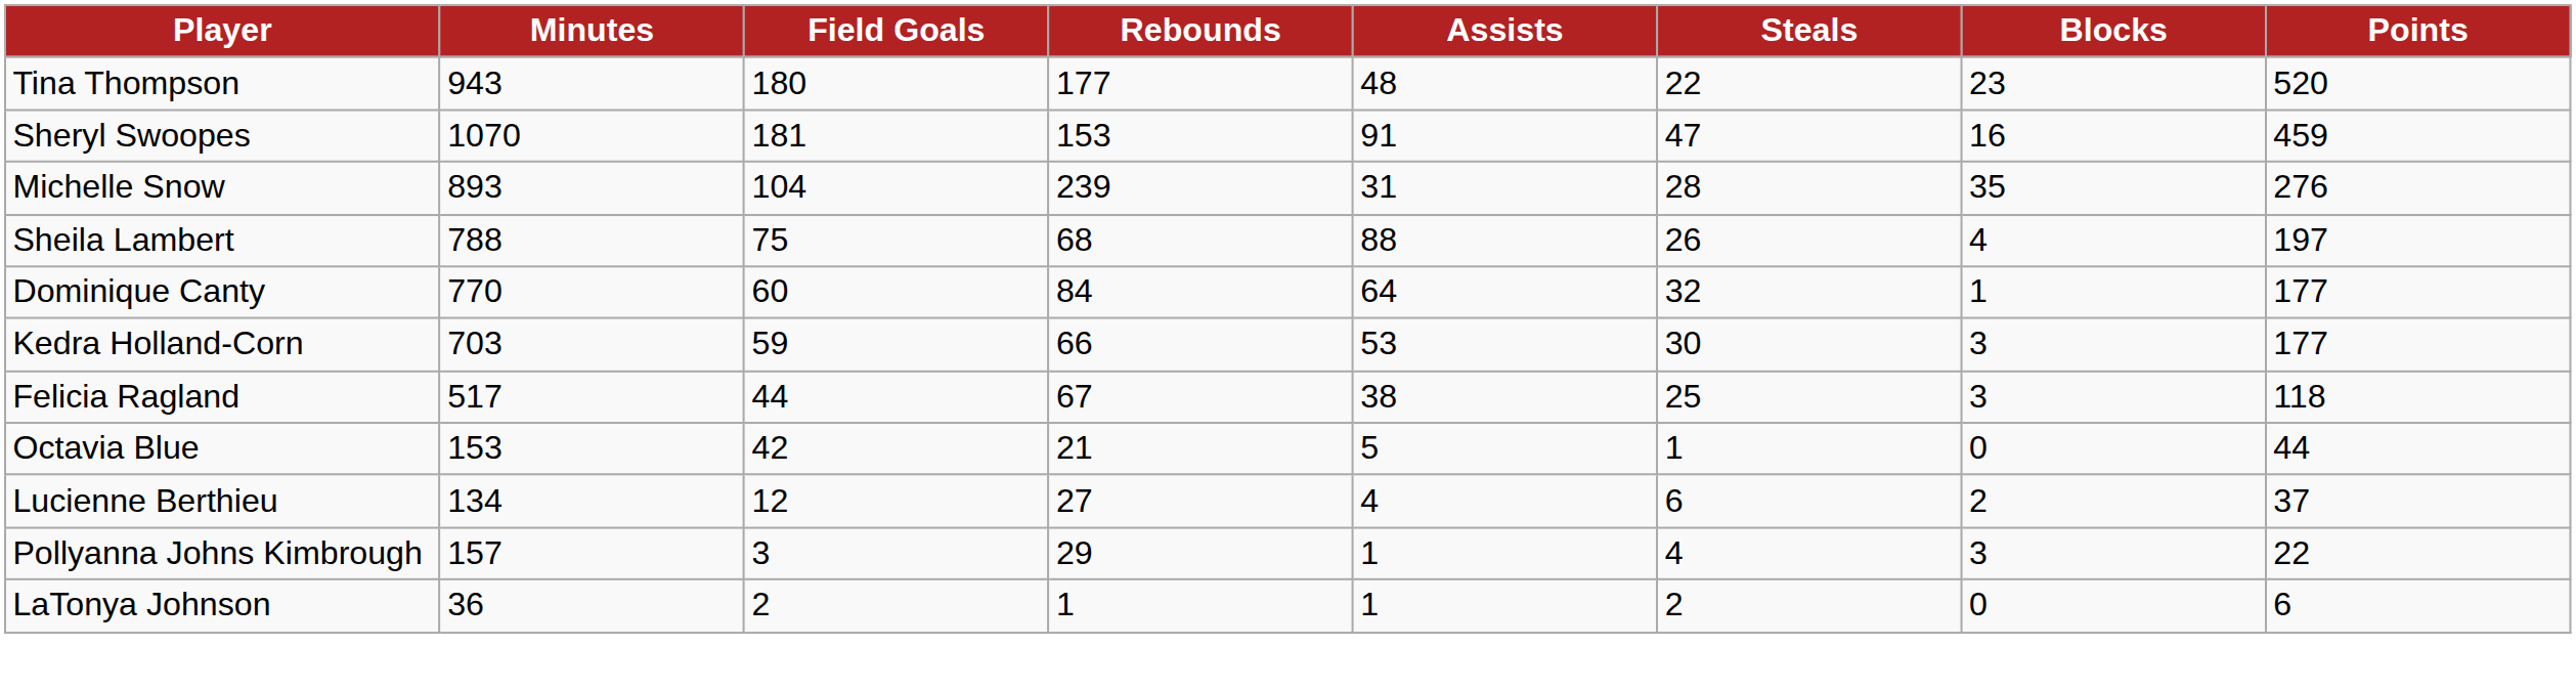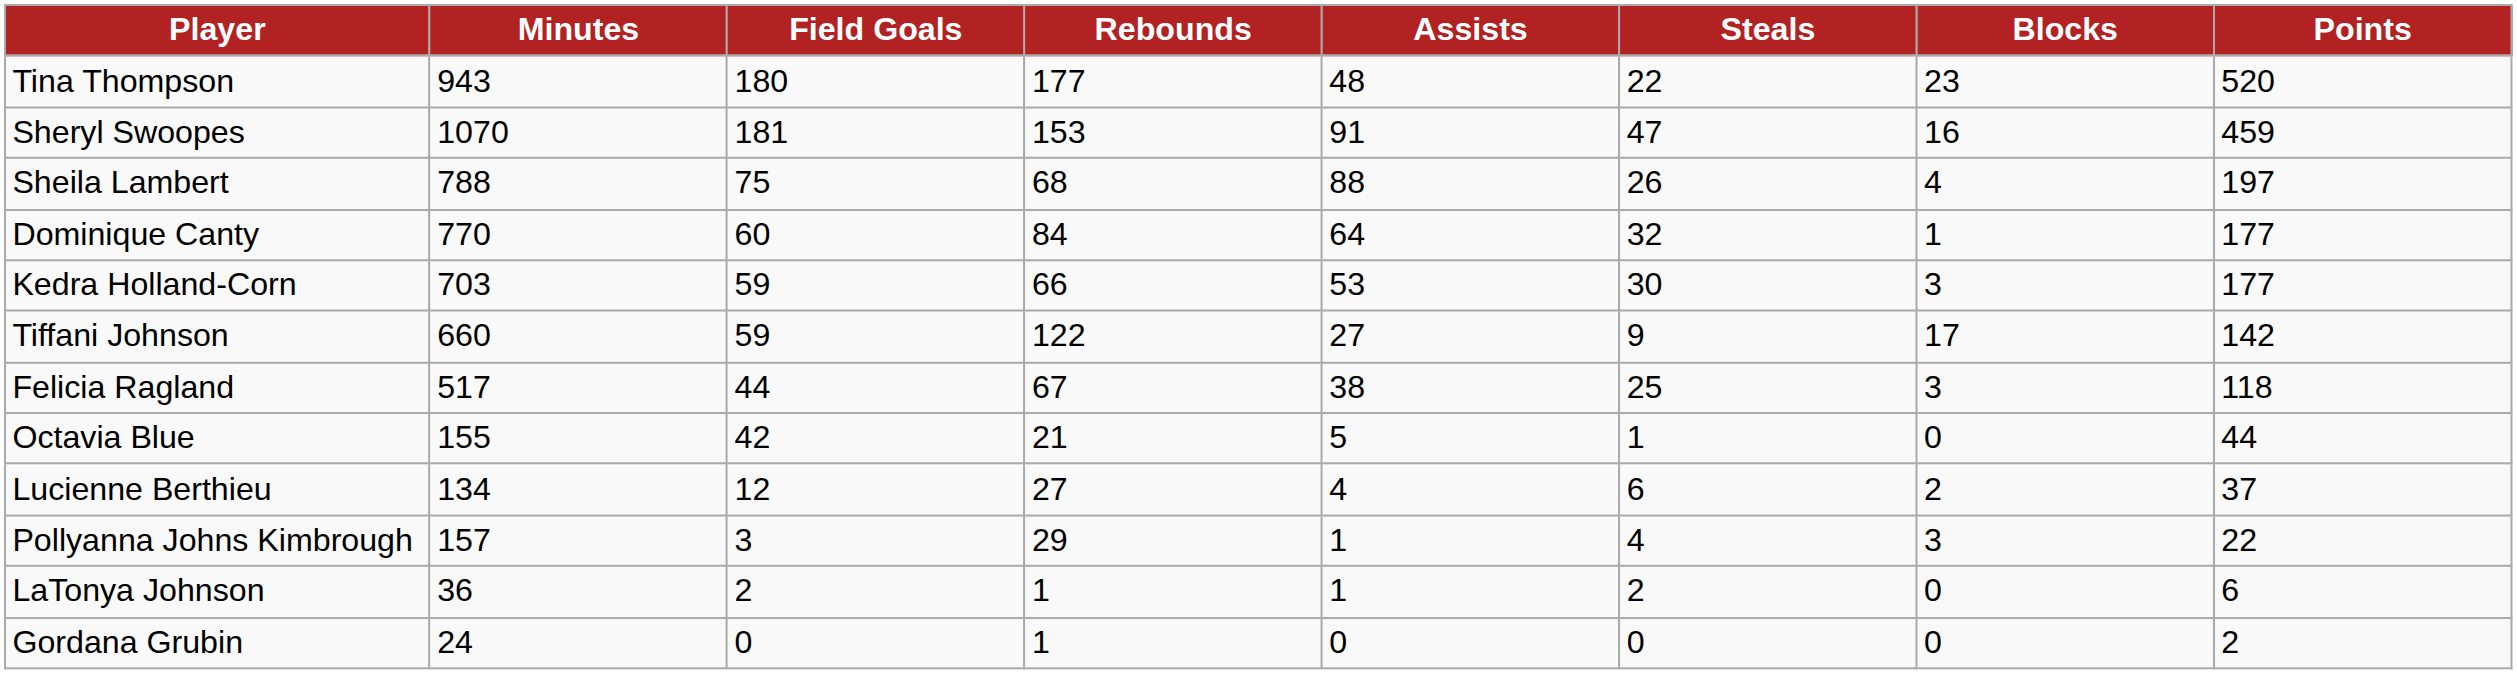 <table class="wikitable sortable sortable">
 <tr>
 <th style="background:#B22222; color:white;" width="10%">Player</th>
 <th style="background:#B22222; color:white;" width="7%">Minutes</th>
 <th style="background:#B22222; color:white;" width="7%">Field Goals</th>
 <th style="background:#B22222; color:white;" width="7%">Rebounds</th>
 <th style="background:#B22222; color:white;" width="7%">Assists</th>
 <th style="background:#B22222; color:white;" width="7%">Steals</th>
 <th style="background:#B22222; color:white;" width="7%">Blocks</th>
 <th style="background:#B22222; color:white;" width="7%">Points</th>
 </tr>
 <tr>
 <td>Tina Thompson</td>
 <td>943</td>
 <td>180</td>
 <td>177</td>
 <td>48</td>
 <td>22</td>
 <td>23</td>
 <td>520</td>
 </tr>
 <tr>
 <td>Sheryl Swoopes</td>
 <td>1070</td>
 <td>181</td>
 <td>153</td>
 <td>91</td>
 <td>47</td>
 <td>16</td>
 <td>459</td>
 </tr>
 <tr>
-<td>Michelle Snow</td>
-<td>893</td>
-<td>104</td>
-<td>239</td>
-<td>31</td>
-<td>28</td>
-<td>35</td>
-<td>276</td>
-</tr>
-<tr>
 <td>Sheila Lambert</td>
 <td>788</td>
 <td>75</td>
 <td>68</td>
 <td>88</td>
 <td>26</td>
 <td>4</td>
 <td>197</td>
 </tr>
 <tr>
 <td>Dominique Canty</td>
 <td>770</td>
 <td>60</td>
 <td>84</td>
 <td>64</td>
 <td>32</td>
 <td>1</td>
 <td>177</td>
 </tr>
 <tr>
 <td>Kedra Holland-Corn</td>
 <td>703</td>
 <td>59</td>
 <td>66</td>
 <td>53</td>
 <td>30</td>
 <td>3</td>
 <td>177</td>
 </tr>
 <tr>
+<td>Tiffani Johnson</td>
+<td>660</td>
+<td>59</td>
+<td>122</td>
+<td>27</td>
+<td>9</td>
+<td>17</td>
+<td>142</td>
+</tr>
+<tr>
 <td>Felicia Ragland</td>
 <td>517</td>
 <td>44</td>
 <td>67</td>
 <td>38</td>
 <td>25</td>
 <td>3</td>
 <td>118</td>
 </tr>
 <tr>
 <td>Octavia Blue</td>
-<td>153</td>
+<td>155</td>
 <td>42</td>
 <td>21</td>
 <td>5</td>
 <td>1</td>
 <td>0</td>
 <td>44</td>
 </tr>
 <tr>
 <td>Lucienne Berthieu</td>
 <td>134</td>
 <td>12</td>
 <td>27</td>
 <td>4</td>
 <td>6</td>
 <td>2</td>
 <td>37</td>
 </tr>
 <tr>
 <td>Pollyanna Johns Kimbrough</td>
 <td>157</td>
 <td>3</td>
 <td>29</td>
 <td>1</td>
 <td>4</td>
 <td>3</td>
 <td>22</td>
 </tr>
 <tr>
 <td>LaTonya Johnson</td>
 <td>36</td>
 <td>2</td>
 <td>1</td>
 <td>1</td>
 <td>2</td>
 <td>0</td>
 <td>6</td>
 </tr>
+<tr>
+<td>Gordana Grubin</td>
+<td>24</td>
+<td>0</td>
+<td>1</td>
+<td>0</td>
+<td>0</td>
+<td>0</td>
+<td>2</td>
+</tr>
 </table>
